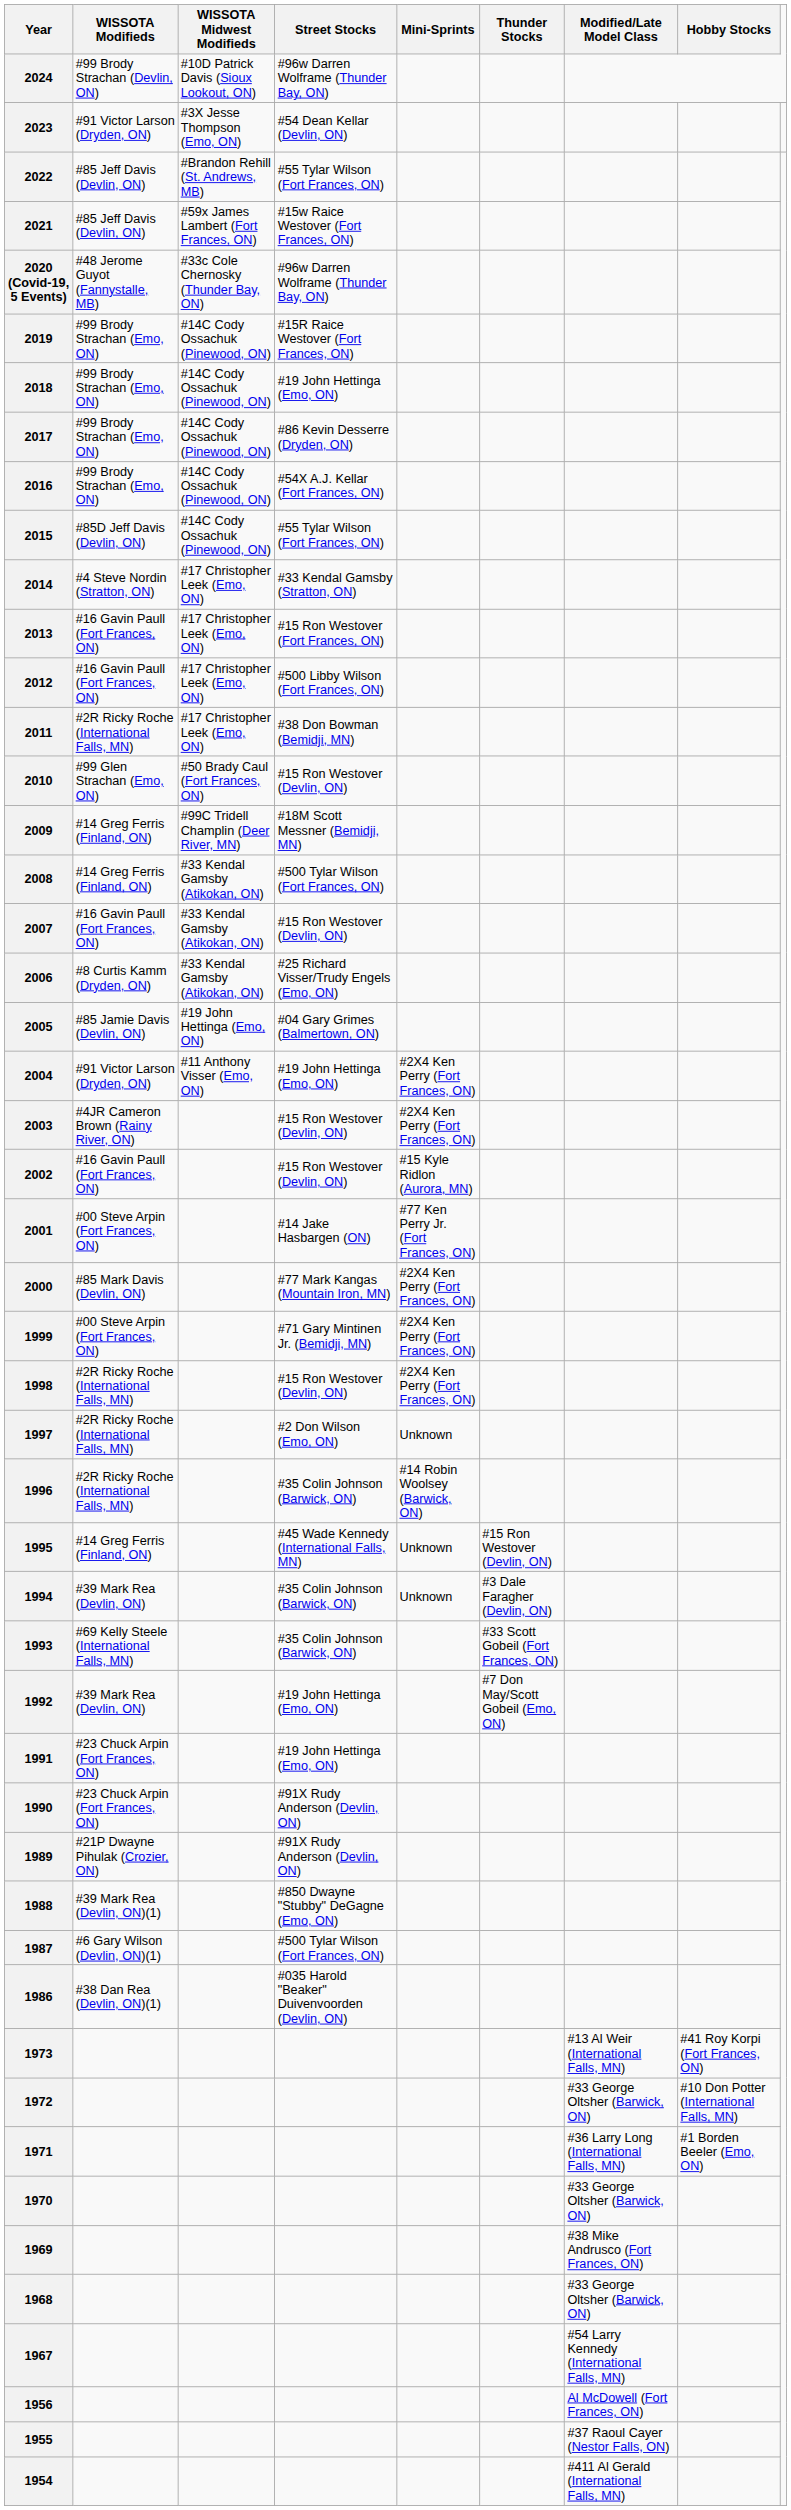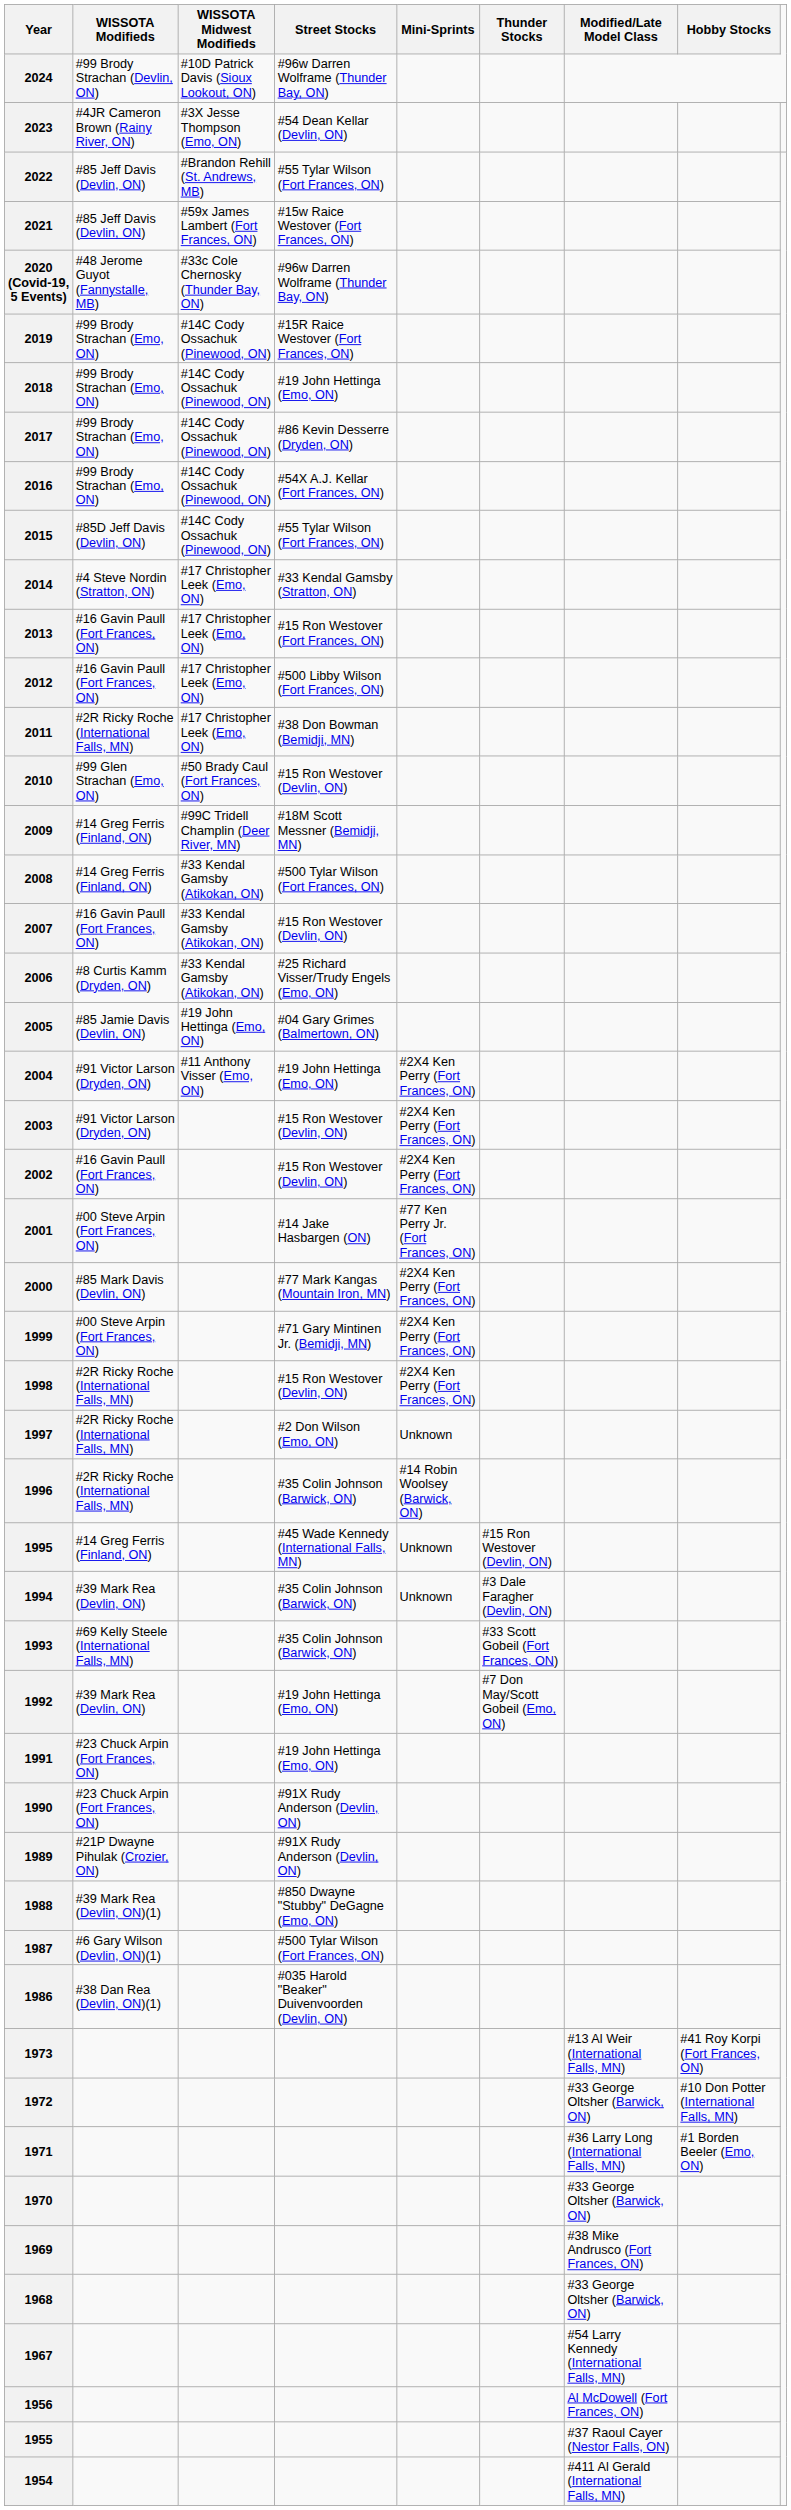 <table class="wikitable plainrowheaders" style="font-size:88%">
 <tr>
 <th>Year</th>
 <th>WISSOTA Modifieds</th>
 <th>WISSOTA Midwest Modifieds</th>
 <th>Street Stocks</th>
 <th>Mini-Sprints</th>
 <th>Thunder Stocks</th>
 <th>Modified/Late Model Class</th>
 <th>Hobby Stocks</th>
 </tr>
 <tr>
 <th scope=row>2024</th>
 <td> #99 Brody Strachan (<a href='#'>Devlin, ON</a>)</td>
 <td> #10D Patrick Davis (<a href='#'>Sioux Lookout, ON</a>)</td>
 <td> #96w Darren Wolframe (<a href='#'>Thunder Bay, ON</a>)</td>
 <td></td>
 <td></td>
 </tr>
 <tr>
 <th scope=row>2023</th>
-<td> #91 Victor Larson (<a href='#'>Dryden, ON</a>)</td>
+<td> #4JR Cameron Brown (<a href='#'>Rainy River, ON</a>)</td>
 <td> #3X Jesse Thompson (<a href='#'>Emo, ON</a>)</td>
 <td> #54 Dean Kellar (<a href='#'>Devlin, ON</a>)</td>
 <td></td>
 <td></td>
 <td></td>
 <td></td>
 <td></td>
 </tr>
 <tr>
 <th scope=row>2022</th>
 <td> #85 Jeff Davis (<a href='#'>Devlin, ON</a>)</td>
 <td> #Brandon Rehill (<a href='#'>St. Andrews, MB</a>)</td>
 <td> #55 Tylar Wilson (<a href='#'>Fort Frances, ON</a>)</td>
 <td></td>
 <td></td>
 <td></td>
 <td></td>
 </tr>
 <tr>
 <th scope=row>2021</th>
 <td> #85 Jeff Davis (<a href='#'>Devlin, ON</a>)</td>
 <td> #59x James Lambert (<a href='#'>Fort Frances, ON</a>)</td>
 <td> #15w Raice Westover (<a href='#'>Fort Frances, ON</a>)</td>
 <td></td>
 <td></td>
 <td></td>
 <td></td>
 </tr>
 <tr>
 <th scope=row>2020 (Covid-19, 5 Events)</th>
 <td> #48 Jerome Guyot (<a href='#'>Fannystalle, MB</a>)</td>
 <td> #33c Cole Chernosky (<a href='#'>Thunder Bay, ON</a>)</td>
 <td> #96w Darren Wolframe (<a href='#'>Thunder Bay, ON</a>)</td>
 <td></td>
 <td></td>
 <td></td>
 <td></td>
 </tr>
 <tr>
 <th scope=row>2019</th>
 <td> #99 Brody Strachan (<a href='#'>Emo, ON</a>)</td>
 <td> #14C Cody Ossachuk (<a href='#'>Pinewood, ON</a>)</td>
 <td> #15R Raice Westover (<a href='#'>Fort Frances, ON</a>)</td>
 <td></td>
 <td></td>
 <td></td>
 <td></td>
 </tr>
 <tr>
 <th scope=row>2018</th>
 <td> #99 Brody Strachan (<a href='#'>Emo, ON</a>)</td>
 <td> #14C Cody Ossachuk (<a href='#'>Pinewood, ON</a>)</td>
 <td> #19 John Hettinga (<a href='#'>Emo, ON</a>)</td>
 <td></td>
 <td></td>
 <td></td>
 <td></td>
 </tr>
 <tr>
 <th scope=row>2017</th>
 <td> #99 Brody Strachan (<a href='#'>Emo, ON</a>)</td>
 <td> #14C Cody Ossachuk (<a href='#'>Pinewood, ON</a>)</td>
 <td> #86 Kevin Desserre (<a href='#'>Dryden, ON</a>)</td>
 <td></td>
 <td></td>
 <td></td>
 <td></td>
 </tr>
 <tr>
 <th scope=row>2016</th>
 <td> #99 Brody Strachan (<a href='#'>Emo, ON</a>)</td>
 <td> #14C Cody Ossachuk (<a href='#'>Pinewood, ON</a>)</td>
 <td> #54X A.J. Kellar (<a href='#'>Fort Frances, ON</a>)</td>
 <td></td>
 <td></td>
 <td></td>
 <td></td>
 </tr>
 <tr>
 <th scope=row>2015</th>
 <td> #85D Jeff Davis (<a href='#'>Devlin, ON</a>)</td>
 <td> #14C Cody Ossachuk (<a href='#'>Pinewood, ON</a>)</td>
 <td> #55 Tylar Wilson (<a href='#'>Fort Frances, ON</a>)</td>
 <td></td>
 <td></td>
 <td></td>
 <td></td>
 </tr>
 <tr>
 <th scope=row>2014</th>
 <td> #4 Steve Nordin (<a href='#'>Stratton, ON</a>)</td>
 <td> #17 Christopher Leek (<a href='#'>Emo, ON</a>)</td>
 <td> #33 Kendal Gamsby (<a href='#'>Stratton, ON</a>)</td>
 <td></td>
 <td></td>
 <td></td>
 <td></td>
 </tr>
 <tr>
 <th scope=row>2013</th>
 <td> #16 Gavin Paull (<a href='#'>Fort Frances, ON</a>)</td>
 <td> #17 Christopher Leek (<a href='#'>Emo, ON</a>)</td>
 <td> #15 Ron Westover (<a href='#'>Fort Frances, ON</a>)</td>
 <td></td>
 <td></td>
 <td></td>
 <td></td>
 </tr>
 <tr>
 <th scope=row>2012</th>
 <td> #16 Gavin Paull (<a href='#'>Fort Frances, ON</a>)</td>
 <td> #17 Christopher Leek (<a href='#'>Emo, ON</a>)</td>
 <td> #500 Libby Wilson (<a href='#'>Fort Frances, ON</a>)</td>
 <td></td>
 <td></td>
 <td></td>
 <td></td>
 </tr>
 <tr>
 <th scope=row>2011</th>
 <td> #2R Ricky Roche (<a href='#'>International Falls, MN</a>)</td>
 <td> #17 Christopher Leek (<a href='#'>Emo, ON</a>)</td>
 <td> #38 Don Bowman (<a href='#'>Bemidji, MN</a>)</td>
 <td></td>
 <td></td>
 <td></td>
 <td></td>
 </tr>
 <tr>
 <th scope=row>2010</th>
 <td> #99 Glen Strachan (<a href='#'>Emo, ON</a>)</td>
 <td> #50 Brady Caul (<a href='#'>Fort Frances, ON</a>)</td>
 <td> #15 Ron Westover (<a href='#'>Devlin, ON</a>)</td>
 <td></td>
 <td></td>
 <td></td>
 <td></td>
 </tr>
 <tr>
 <th scope=row>2009</th>
 <td> #14 Greg Ferris (<a href='#'>Finland, ON</a>)</td>
 <td> #99C Tridell Champlin (<a href='#'>Deer River, MN</a>)</td>
 <td> #18M Scott Messner (<a href='#'>Bemidji, MN</a>)</td>
 <td></td>
 <td></td>
 <td></td>
 <td></td>
 </tr>
 <tr>
 <th scope=row>2008</th>
 <td> #14 Greg Ferris (<a href='#'>Finland, ON</a>)</td>
 <td> #33 Kendal Gamsby (<a href='#'>Atikokan, ON</a>)</td>
 <td> #500 Tylar Wilson (<a href='#'>Fort Frances, ON</a>)</td>
 <td></td>
 <td></td>
 <td></td>
 <td></td>
 </tr>
 <tr>
 <th scope=row>2007</th>
 <td> #16 Gavin Paull (<a href='#'>Fort Frances, ON</a>)</td>
 <td> #33 Kendal Gamsby (<a href='#'>Atikokan, ON</a>)</td>
 <td> #15 Ron Westover (<a href='#'>Devlin, ON</a>)</td>
 <td></td>
 <td></td>
 <td></td>
 <td></td>
 </tr>
 <tr>
 <th scope=row>2006</th>
 <td> #8 Curtis Kamm (<a href='#'>Dryden, ON</a>)</td>
 <td> #33 Kendal Gamsby (<a href='#'>Atikokan, ON</a>)</td>
 <td> #25 Richard Visser/Trudy Engels (<a href='#'>Emo, ON</a>)</td>
 <td></td>
 <td></td>
 <td></td>
 <td></td>
 </tr>
 <tr>
 <th scope=row>2005</th>
 <td> #85 Jamie Davis (<a href='#'>Devlin, ON</a>)</td>
 <td> #19 John Hettinga (<a href='#'>Emo, ON</a>)</td>
 <td> #04 Gary Grimes (<a href='#'>Balmertown, ON</a>)</td>
 <td></td>
 <td></td>
 <td></td>
 <td></td>
 </tr>
 <tr>
 <th scope=row>2004</th>
 <td> #91 Victor Larson (<a href='#'>Dryden, ON</a>)</td>
 <td> #11 Anthony Visser (<a href='#'>Emo, ON</a>)</td>
 <td> #19 John Hettinga (<a href='#'>Emo, ON</a>)</td>
 <td> #2X4 Ken Perry (<a href='#'>Fort Frances, ON</a>)</td>
 <td></td>
 <td></td>
 <td></td>
 </tr>
 <tr>
 <th scope=row>2003</th>
-<td> #4JR Cameron Brown (<a href='#'>Rainy River, ON</a>)</td>
+<td> #91 Victor Larson (<a href='#'>Dryden, ON</a>)</td>
 <td></td>
 <td> #15 Ron Westover (<a href='#'>Devlin, ON</a>)</td>
 <td> #2X4 Ken Perry (<a href='#'>Fort Frances, ON</a>)</td>
 <td></td>
 <td></td>
 <td></td>
 </tr>
 <tr>
 <th scope=row>2002</th>
 <td> #16 Gavin Paull (<a href='#'>Fort Frances, ON</a>)</td>
 <td></td>
 <td> #15 Ron Westover (<a href='#'>Devlin, ON</a>)</td>
-<td> #15 Kyle Ridlon (<a href='#'>Aurora, MN</a>)</td>
+<td> #2X4 Ken Perry (<a href='#'>Fort Frances, ON</a>)</td>
 <td></td>
 <td></td>
 <td></td>
 </tr>
 <tr>
 <th scope=row>2001</th>
 <td> #00 Steve Arpin (<a href='#'>Fort Frances, ON</a>)</td>
 <td></td>
 <td> #14 Jake Hasbargen (<a href='#'>ON</a>)</td>
 <td> #77 Ken Perry Jr. (<a href='#'>Fort Frances, ON</a>)</td>
 <td></td>
 <td></td>
 <td></td>
 </tr>
 <tr>
 <th scope=row>2000</th>
 <td> #85 Mark Davis (<a href='#'>Devlin, ON</a>)</td>
 <td></td>
 <td> #77 Mark Kangas (<a href='#'>Mountain Iron, MN</a>)</td>
 <td> #2X4 Ken Perry (<a href='#'>Fort Frances, ON</a>)</td>
 <td></td>
 <td></td>
 <td></td>
 </tr>
 <tr>
 <th scope=row>1999</th>
 <td> #00 Steve Arpin (<a href='#'>Fort Frances, ON</a>)</td>
 <td></td>
 <td> #71 Gary Mintinen Jr. (<a href='#'>Bemidji, MN</a>)</td>
 <td> #2X4 Ken Perry (<a href='#'>Fort Frances, ON</a>)</td>
 <td></td>
 <td></td>
 <td></td>
 </tr>
 <tr>
 <th scope=row>1998</th>
 <td> #2R Ricky Roche (<a href='#'>International Falls, MN</a>)</td>
 <td></td>
 <td> #15 Ron Westover (<a href='#'>Devlin, ON</a>)</td>
 <td> #2X4 Ken Perry (<a href='#'>Fort Frances, ON</a>)</td>
 <td></td>
 <td></td>
 <td></td>
 </tr>
 <tr>
 <th scope=row>1997</th>
 <td> #2R Ricky Roche (<a href='#'>International Falls, MN</a>)</td>
 <td></td>
 <td> #2 Don Wilson (<a href='#'>Emo, ON</a>)</td>
 <td>Unknown</td>
 <td></td>
 <td></td>
 <td></td>
 </tr>
 <tr>
 <th scope=row>1996</th>
 <td> #2R Ricky Roche (<a href='#'>International Falls, MN</a>)</td>
 <td></td>
 <td> #35 Colin Johnson (<a href='#'>Barwick, ON</a>)</td>
 <td> #14 Robin Woolsey (<a href='#'>Barwick, ON</a>)</td>
 <td></td>
 <td></td>
 <td></td>
 </tr>
 <tr>
 <th scope=row>1995</th>
 <td> #14 Greg Ferris (<a href='#'>Finland, ON</a>)</td>
 <td></td>
 <td> #45 Wade Kennedy (<a href='#'>International Falls, MN</a>)</td>
 <td>Unknown</td>
 <td> #15 Ron Westover (<a href='#'>Devlin, ON</a>)</td>
 <td></td>
 <td></td>
 </tr>
 <tr>
 <th scope=row>1994</th>
 <td> #39 Mark Rea (<a href='#'>Devlin, ON</a>)</td>
 <td></td>
 <td> #35 Colin Johnson (<a href='#'>Barwick, ON</a>)</td>
 <td>Unknown</td>
 <td> #3 Dale Faragher (<a href='#'>Devlin, ON</a>)</td>
 <td></td>
 <td></td>
 </tr>
 <tr>
 <th scope=row>1993</th>
 <td> #69 Kelly Steele (<a href='#'>International Falls, MN</a>)</td>
 <td></td>
 <td> #35 Colin Johnson (<a href='#'>Barwick, ON</a>)</td>
 <td></td>
 <td> #33 Scott Gobeil (<a href='#'>Fort Frances, ON</a>)</td>
 <td></td>
 <td></td>
 </tr>
 <tr>
 <th scope=row>1992</th>
 <td> #39 Mark Rea (<a href='#'>Devlin, ON</a>)</td>
 <td></td>
 <td> #19 John Hettinga (<a href='#'>Emo, ON</a>)</td>
 <td></td>
 <td> #7 Don May/Scott Gobeil (<a href='#'>Emo, ON</a>)</td>
 <td></td>
 <td></td>
 </tr>
 <tr>
 <th scope=row>1991</th>
 <td> #23 Chuck Arpin (<a href='#'>Fort Frances, ON</a>)</td>
 <td></td>
 <td> #19 John Hettinga (<a href='#'>Emo, ON</a>)</td>
 <td></td>
 <td></td>
 <td></td>
 <td></td>
 </tr>
 <tr>
 <th scope=row>1990</th>
 <td> #23 Chuck Arpin (<a href='#'>Fort Frances, ON</a>)</td>
 <td></td>
 <td> #91X Rudy Anderson (<a href='#'>Devlin, ON</a>)</td>
 <td></td>
 <td></td>
 <td></td>
 <td></td>
 </tr>
 <tr>
 <th scope=row>1989</th>
 <td> #21P Dwayne Pihulak (<a href='#'>Crozier, ON</a>)</td>
 <td></td>
 <td> #91X Rudy Anderson (<a href='#'>Devlin, ON</a>)</td>
 <td></td>
 <td></td>
 <td></td>
 <td></td>
 </tr>
 <tr>
 <th scope=row>1988</th>
 <td> #39 Mark Rea (<a href='#'>Devlin, ON</a>)(1)</td>
 <td></td>
 <td> #850 Dwayne "Stubby" DeGagne (<a href='#'>Emo, ON</a>)</td>
 <td></td>
 <td></td>
 <td></td>
 <td></td>
 </tr>
 <tr>
 <th scope=row>1987</th>
 <td> #6 Gary Wilson (<a href='#'>Devlin, ON</a>)(1)</td>
 <td></td>
 <td> #500 Tylar Wilson (<a href='#'>Fort Frances, ON</a>)</td>
 <td></td>
 <td></td>
 <td></td>
 <td></td>
 </tr>
 <tr>
 <th scope=row>1986</th>
 <td> #38 Dan Rea (<a href='#'>Devlin, ON</a>)(1)</td>
 <td></td>
 <td> #035 Harold "Beaker" Duivenvoorden (<a href='#'>Devlin, ON</a>)</td>
 <td></td>
 <td></td>
 <td></td>
 <td></td>
 </tr>
 <tr>
 <th scope=row>1973</th>
 <td></td>
 <td></td>
 <td></td>
 <td></td>
 <td></td>
 <td> #13 Al Weir (<a href='#'>International Falls, MN</a>)</td>
 <td> #41 Roy Korpi (<a href='#'>Fort Frances, ON</a>)</td>
 </tr>
 <tr>
 <th scope=row>1972</th>
 <td></td>
 <td></td>
 <td></td>
 <td></td>
 <td></td>
 <td> #33 George Oltsher (<a href='#'>Barwick, ON</a>)</td>
 <td> #10 Don Potter (<a href='#'>International Falls, MN</a>)</td>
 </tr>
 <tr>
 <th scope=row>1971</th>
 <td></td>
 <td></td>
 <td></td>
 <td></td>
 <td></td>
 <td> #36 Larry Long (<a href='#'>International Falls, MN</a>)</td>
 <td> #1 Borden Beeler (<a href='#'>Emo, ON</a>)</td>
 </tr>
 <tr>
 <th scope=row>1970</th>
 <td></td>
 <td></td>
 <td></td>
 <td></td>
 <td></td>
 <td> #33 George Oltsher (<a href='#'>Barwick, ON</a>)</td>
 <td></td>
 </tr>
 <tr>
 <th scope=row>1969</th>
 <td></td>
 <td></td>
 <td></td>
 <td></td>
 <td></td>
 <td> #38 Mike Andrusco (<a href='#'>Fort Frances, ON</a>)</td>
 <td></td>
 </tr>
 <tr>
 <th scope=row>1968</th>
 <td></td>
 <td></td>
 <td></td>
 <td></td>
 <td></td>
 <td> #33 George Oltsher (<a href='#'>Barwick, ON</a>)</td>
 <td></td>
 </tr>
 <tr>
 <th scope=row>1967</th>
 <td></td>
 <td></td>
 <td></td>
 <td></td>
 <td></td>
 <td> #54 Larry Kennedy (<a href='#'>International Falls, MN</a>)</td>
 <td></td>
 </tr>
 <tr>
 <th scope=row>1956</th>
 <td></td>
 <td></td>
 <td></td>
 <td></td>
 <td></td>
 <td> <a href='#'>Al McDowell</a> (<a href='#'>Fort Frances, ON</a>)</td>
 <td></td>
 </tr>
 <tr>
 <th scope=row>1955</th>
 <td></td>
 <td></td>
 <td></td>
 <td></td>
 <td></td>
 <td> #37 Raoul Cayer (<a href='#'>Nestor Falls, ON</a>)</td>
 <td></td>
 </tr>
 <tr>
 <th scope=row>1954</th>
 <td></td>
 <td></td>
 <td></td>
 <td></td>
 <td></td>
 <td> #411 Al Gerald (<a href='#'>International Falls, MN</a>)</td>
 <td></td>
 </tr>
 </table>
